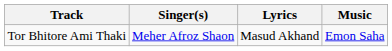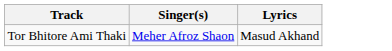 <table class="wikitable">
 <tr>
 <th>Track</th>
 <th>Singer(s)</th>
 <th>Lyrics</th>
-<th>Music</th>
 </tr>
 <tr>
 <td>Tor Bhitore Ami Thaki</td>
 <td><a href='#'>Meher Afroz Shaon</a></td>
 <td>Masud Akhand</td>
-<td><a href='#'>Emon Saha</a></td>
 </tr>
 </table>
